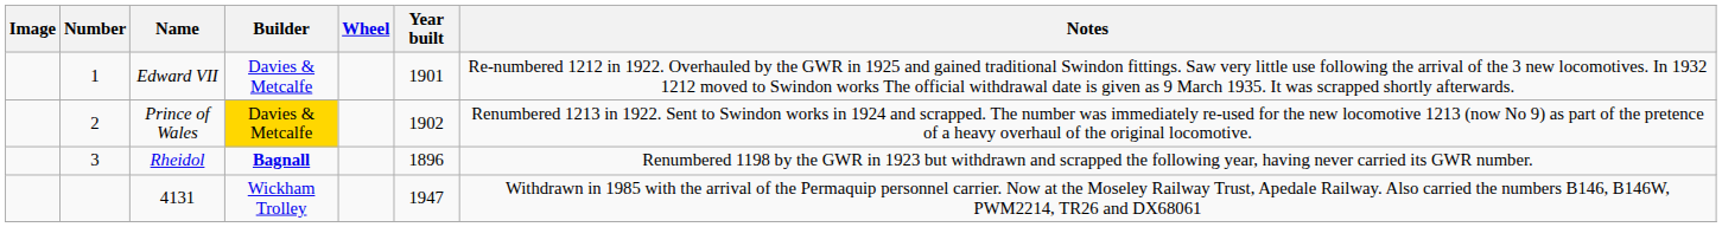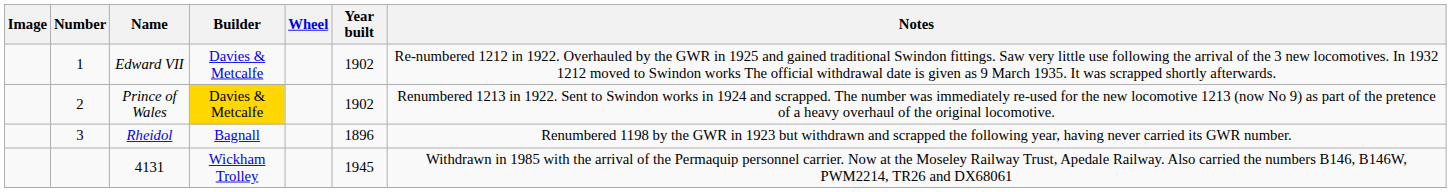 <table class="sort wikitable sortable">
 <tr>
 <th>Image</th>
 <th>Number</th>
 <th>Name</th>
 <th>Builder</th>
 <th><a href='#'>Wheel<br></a></th>
 <th>Year built</th>
 <th>Notes</th>
 </tr>
 <tr>
 <td></td>
 <td align=center>1</td>
 <td align=center><em>Edward VII</em></td>
 <td align=center><a href='#'>Davies & Metcalfe</a></td>
 <td align=center></td>
-<td align=center>1901</td>
+<td align=center>1902</td>
 <td align=center>Re-numbered 1212 in 1922. Overhauled by the GWR in 1925 and gained traditional Swindon fittings. Saw very little use following the arrival of the 3 new locomotives. In 1932 1212 moved to Swindon works The official withdrawal date is given as 9 March 1935. It was scrapped shortly afterwards.</td>
 </tr>
 <tr>
 <td></td>
 <td align=center>2</td>
 <td align=center><em>Prince of Wales</em></td>
 <td align=center style="background: gold;">Davies & Metcalfe</td>
 <td align=center></td>
 <td align=center>1902</td>
 <td align=center>Renumbered 1213 in 1922. Sent to Swindon works in 1924 and scrapped. The number was immediately re-used for the new locomotive 1213 (now No 9) as part of the pretence of a heavy overhaul of the original locomotive.</td>
 </tr>
 <tr>
 <td></td>
 <td align=center>3</td>
 <td align=center><em><a href='#'>Rheidol</a></em></td>
-<td align=center><strong><a href='#'>Bagnall</a></strong></td>
+<td align=center><a href='#'>Bagnall</a></td>
 <td align=center></td>
 <td align=center>1896</td>
 <td align=center>Renumbered 1198 by the GWR in 1923 but withdrawn and scrapped the following year, having never carried its GWR number.</td>
 </tr>
 <tr>
 <td></td>
 <td></td>
 <td align=center>4131</td>
 <td align=center><a href='#'>Wickham Trolley</a></td>
 <td align=center></td>
-<td align=center>1947</td>
+<td align=center>1945</td>
 <td align=center>Withdrawn in 1985 with the arrival of the Permaquip personnel carrier. Now at the Moseley Railway Trust, Apedale Railway. Also carried the numbers B146, B146W,  PWM2214, TR26 and DX68061</td>
 </tr>
 <tr>
 </tr>
 </table>
